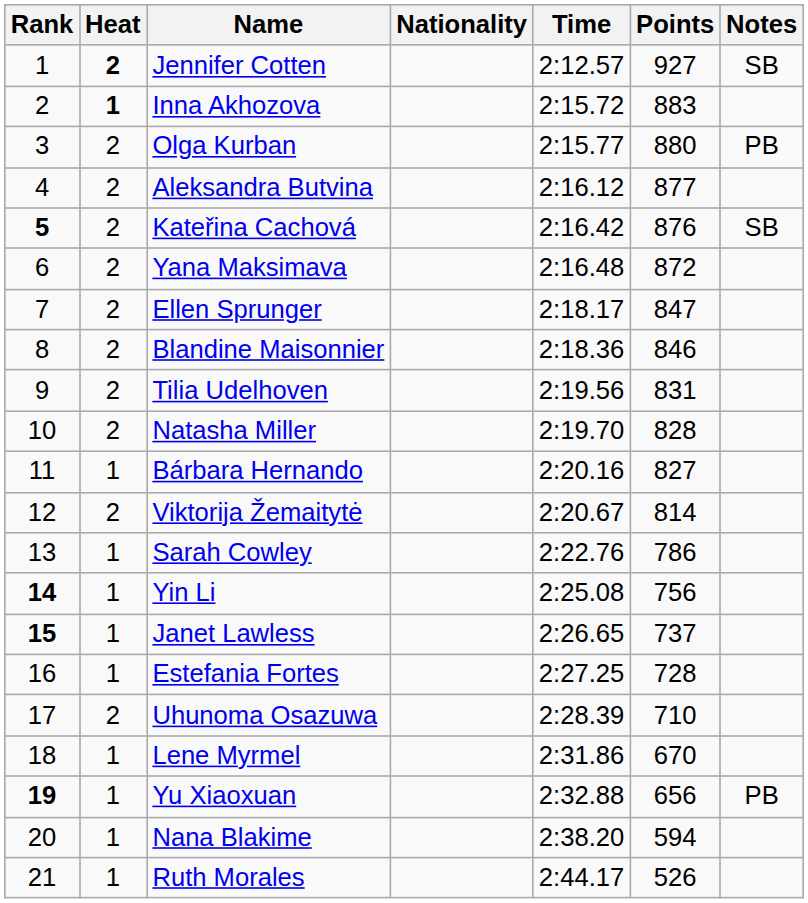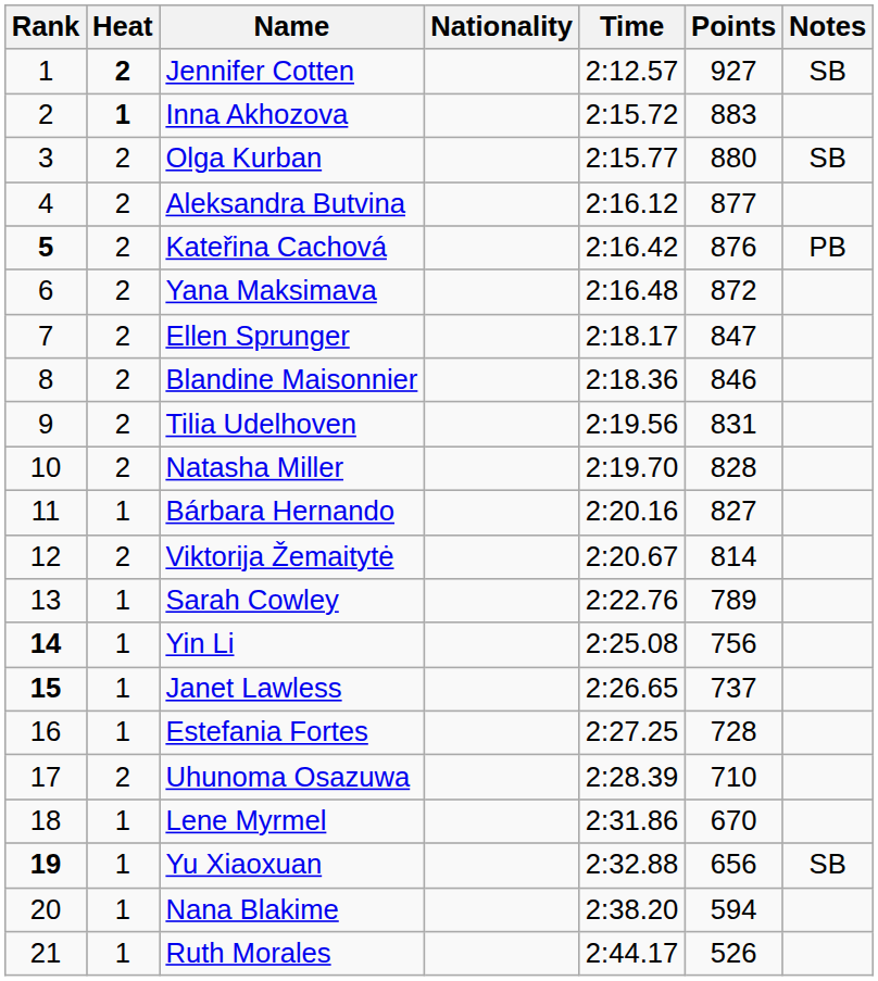 <table class="wikitable sortable" style="text-align:center">
 <tr>
 <th>Rank</th>
 <th>Heat</th>
 <th>Name</th>
 <th>Nationality</th>
 <th>Time</th>
 <th>Points</th>
 <th>Notes</th>
 </tr>
 <tr>
 <td>1</td>
 <td><strong>2</strong></td>
 <td align="left"><a href='#'>Jennifer Cotten</a></td>
 <td align=left></td>
 <td>2:12.57</td>
 <td>927</td>
 <td>SB</td>
 </tr>
 <tr>
 <td>2</td>
 <td><strong>1</strong></td>
 <td align="left"><a href='#'>Inna Akhozova</a></td>
 <td align=left></td>
 <td>2:15.72</td>
 <td>883</td>
 <td></td>
 </tr>
 <tr>
 <td>3</td>
 <td>2</td>
 <td align="left"><a href='#'>Olga Kurban</a></td>
 <td align=left></td>
 <td>2:15.77</td>
 <td>880</td>
-<td>PB</td>
+<td>SB</td>
 </tr>
 <tr>
 <td>4</td>
 <td>2</td>
 <td align="left"><a href='#'>Aleksandra Butvina</a></td>
 <td align=left></td>
 <td>2:16.12</td>
 <td>877</td>
 <td></td>
 </tr>
 <tr>
 <td><strong>5</strong></td>
 <td>2</td>
 <td align="left"><a href='#'>Kateřina Cachová</a></td>
 <td align=left></td>
 <td>2:16.42</td>
 <td>876</td>
-<td>SB</td>
+<td>PB</td>
 </tr>
 <tr>
 <td>6</td>
 <td>2</td>
 <td align="left"><a href='#'>Yana Maksimava</a></td>
 <td align=left></td>
 <td>2:16.48</td>
 <td>872</td>
 <td></td>
 </tr>
 <tr>
 <td>7</td>
 <td>2</td>
 <td align="left"><a href='#'>Ellen Sprunger</a></td>
 <td align=left></td>
 <td>2:18.17</td>
 <td>847</td>
 <td></td>
 </tr>
 <tr>
 <td>8</td>
 <td>2</td>
 <td align="left"><a href='#'>Blandine Maisonnier</a></td>
 <td align=left></td>
 <td>2:18.36</td>
 <td>846</td>
 <td></td>
 </tr>
 <tr>
 <td>9</td>
 <td>2</td>
 <td align="left"><a href='#'>Tilia Udelhoven</a></td>
 <td align=left></td>
 <td>2:19.56</td>
 <td>831</td>
 <td></td>
 </tr>
 <tr>
 <td>10</td>
 <td>2</td>
 <td align="left"><a href='#'>Natasha Miller</a></td>
 <td align=left></td>
 <td>2:19.70</td>
 <td>828</td>
 <td></td>
 </tr>
 <tr>
 <td>11</td>
 <td>1</td>
 <td align="left"><a href='#'>Bárbara Hernando</a></td>
 <td align=left></td>
 <td>2:20.16</td>
 <td>827</td>
 <td></td>
 </tr>
 <tr>
 <td>12</td>
 <td>2</td>
 <td align="left"><a href='#'>Viktorija Žemaitytė</a></td>
 <td align=left></td>
 <td>2:20.67</td>
 <td>814</td>
 <td></td>
 </tr>
 <tr>
 <td>13</td>
 <td>1</td>
 <td align="left"><a href='#'>Sarah Cowley</a></td>
 <td align=left></td>
 <td>2:22.76</td>
-<td>786</td>
+<td>789</td>
 <td></td>
 </tr>
 <tr>
 <td><strong>14</strong></td>
 <td>1</td>
 <td align="left"><a href='#'>Yin Li</a></td>
 <td align=left></td>
 <td>2:25.08</td>
 <td>756</td>
 <td></td>
 </tr>
 <tr>
 <td><strong>15</strong></td>
 <td>1</td>
 <td align="left"><a href='#'>Janet Lawless</a></td>
 <td align=left></td>
 <td>2:26.65</td>
 <td>737</td>
 <td></td>
 </tr>
 <tr>
 <td>16</td>
 <td>1</td>
 <td align="left"><a href='#'>Estefania Fortes</a></td>
 <td align=left></td>
 <td>2:27.25</td>
 <td>728</td>
 <td></td>
 </tr>
 <tr>
 <td>17</td>
 <td>2</td>
 <td align="left"><a href='#'>Uhunoma Osazuwa</a></td>
 <td align=left></td>
 <td>2:28.39</td>
 <td>710</td>
 <td></td>
 </tr>
 <tr>
 <td>18</td>
 <td>1</td>
 <td align="left"><a href='#'>Lene Myrmel</a></td>
 <td align=left></td>
 <td>2:31.86</td>
 <td>670</td>
 <td></td>
 </tr>
 <tr>
 <td><strong>19</strong></td>
 <td>1</td>
 <td align="left"><a href='#'>Yu Xiaoxuan</a></td>
 <td align=left></td>
 <td>2:32.88</td>
 <td>656</td>
-<td>PB</td>
+<td>SB</td>
 </tr>
 <tr>
 <td>20</td>
 <td>1</td>
 <td align="left"><a href='#'>Nana Blakime</a></td>
 <td align=left></td>
 <td>2:38.20</td>
 <td>594</td>
 <td></td>
 </tr>
 <tr>
 <td>21</td>
 <td>1</td>
 <td align="left"><a href='#'>Ruth Morales</a></td>
 <td align=left></td>
 <td>2:44.17</td>
 <td>526</td>
 <td></td>
 </tr>
 </table>
